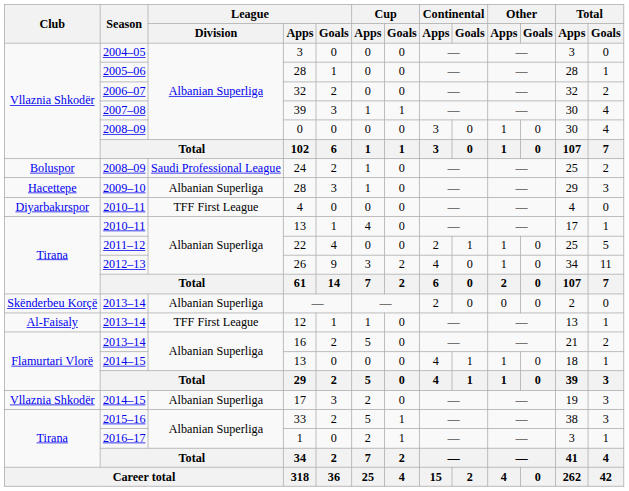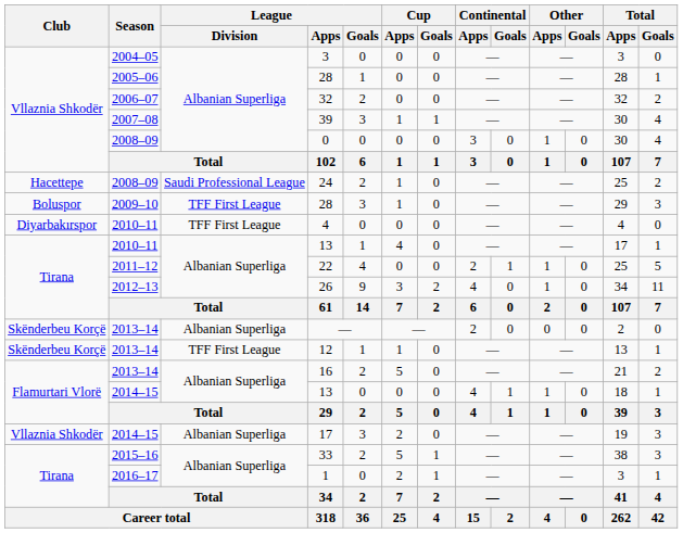 <table class="wikitable" style="text-align:center">
 <tr>
 <th rowspan="2">Club</th>
 <th rowspan="2">Season</th>
 <th colspan="3">League</th>
 <th colspan="2">Cup</th>
 <th colspan="2">Continental</th>
 <th colspan="2">Other</th>
 <th colspan="2">Total</th>
 </tr>
 <tr>
 <th>Division</th>
 <th>Apps</th>
 <th>Goals</th>
 <th>Apps</th>
 <th>Goals</th>
 <th>Apps</th>
 <th>Goals</th>
 <th>Apps</th>
 <th>Goals</th>
 <th>Apps</th>
 <th>Goals</th>
 </tr>
 <tr>
 <td rowspan="6"><a href='#'>Vllaznia Shkodër</a></td>
 <td><a href='#'>2004–05</a></td>
 <td rowspan="5"><a href='#'>Albanian Superliga</a></td>
 <td>3</td>
 <td>0</td>
 <td>0</td>
 <td>0</td>
 <td colspan="2">—</td>
 <td colspan="2">—</td>
 <td>3</td>
 <td>0</td>
 </tr>
 <tr>
 <td><a href='#'>2005–06</a></td>
 <td>28</td>
 <td>1</td>
 <td>0</td>
 <td>0</td>
 <td colspan="2">—</td>
 <td colspan="2">—</td>
 <td>28</td>
 <td>1</td>
 </tr>
 <tr>
 <td><a href='#'>2006–07</a></td>
 <td>32</td>
 <td>2</td>
 <td>0</td>
 <td>0</td>
 <td colspan="2">—</td>
 <td colspan="2">—</td>
 <td>32</td>
 <td>2</td>
 </tr>
 <tr>
 <td><a href='#'>2007–08</a></td>
 <td>39</td>
 <td>3</td>
 <td>1</td>
 <td>1</td>
 <td colspan="2">—</td>
 <td colspan="2">—</td>
 <td>30</td>
 <td>4</td>
 </tr>
 <tr>
 <td><a href='#'>2008–09</a></td>
 <td>0</td>
 <td>0</td>
 <td>0</td>
 <td>0</td>
 <td>3</td>
 <td>0</td>
 <td>1</td>
 <td>0</td>
 <td>30</td>
 <td>4</td>
 </tr>
 <tr>
 <th colspan="2">Total</th>
 <th>102</th>
 <th>6</th>
 <th>1</th>
 <th>1</th>
 <th>3</th>
 <th>0</th>
 <th>1</th>
 <th>0</th>
 <th>107</th>
 <th>7</th>
 </tr>
 <tr>
-<td><a href='#'>Boluspor</a></td>
+<td><a href='#'>Hacettepe</a></td>
 <td><a href='#'>2008–09</a></td>
 <td><a href='#'>Saudi Professional League</a></td>
 <td>24</td>
 <td>2</td>
 <td>1</td>
 <td>0</td>
 <td colspan="2">—</td>
 <td colspan="2">—</td>
 <td>25</td>
 <td>2</td>
 </tr>
 <tr>
-<td><a href='#'>Hacettepe</a></td>
+<td><a href='#'>Boluspor</a></td>
 <td><a href='#'>2009–10</a></td>
-<td>Albanian Superliga</td>
+<td><a href='#'>TFF First League</a></td>
 <td>28</td>
 <td>3</td>
 <td>1</td>
 <td>0</td>
 <td colspan="2">—</td>
 <td colspan="2">—</td>
 <td>29</td>
 <td>3</td>
 </tr>
 <tr>
 <td><a href='#'>Diyarbakırspor</a></td>
 <td><a href='#'>2010–11</a></td>
 <td>TFF First League</td>
 <td>4</td>
 <td>0</td>
 <td>0</td>
 <td>0</td>
 <td colspan="2">—</td>
 <td colspan="2">—</td>
 <td>4</td>
 <td>0</td>
 </tr>
 <tr>
 <td rowspan="4"><a href='#'>Tirana</a></td>
 <td><a href='#'>2010–11</a></td>
 <td rowspan="3">Albanian Superliga</td>
 <td>13</td>
 <td>1</td>
 <td>4</td>
 <td>0</td>
 <td colspan="2">—</td>
 <td colspan="2">—</td>
 <td>17</td>
 <td>1</td>
 </tr>
 <tr>
 <td><a href='#'>2011–12</a></td>
 <td>22</td>
 <td>4</td>
 <td>0</td>
 <td>0</td>
 <td>2</td>
 <td>1</td>
 <td>1</td>
 <td>0</td>
 <td>25</td>
 <td>5</td>
 </tr>
 <tr>
 <td><a href='#'>2012–13</a></td>
 <td>26</td>
 <td>9</td>
 <td>3</td>
 <td>2</td>
 <td>4</td>
 <td>0</td>
 <td>1</td>
 <td>0</td>
 <td>34</td>
 <td>11</td>
 </tr>
 <tr>
 <th colspan="2">Total</th>
 <th>61</th>
 <th>14</th>
 <th>7</th>
 <th>2</th>
 <th>6</th>
 <th>0</th>
 <th>2</th>
 <th>0</th>
 <th>107</th>
 <th>7</th>
 </tr>
 <tr>
 <td><a href='#'>Skënderbeu Korçë</a></td>
 <td><a href='#'>2013–14</a></td>
 <td>Albanian Superliga</td>
 <td colspan="2">—</td>
 <td colspan="2">—</td>
 <td>2</td>
 <td>0</td>
 <td>0</td>
 <td>0</td>
 <td>2</td>
 <td>0</td>
 </tr>
 <tr>
-<td><a href='#'>Al-Faisaly</a></td>
+<td><a href='#'>Skënderbeu Korçë</a></td>
 <td><a href='#'>2013–14</a></td>
 <td>TFF First League</td>
 <td>12</td>
 <td>1</td>
 <td>1</td>
 <td>0</td>
 <td colspan="2">—</td>
 <td colspan="2">—</td>
 <td>13</td>
 <td>1</td>
 </tr>
 <tr>
 <td rowspan="3"><a href='#'>Flamurtari Vlorë</a></td>
 <td><a href='#'>2013–14</a></td>
 <td rowspan="2">Albanian Superliga</td>
 <td>16</td>
 <td>2</td>
 <td>5</td>
 <td>0</td>
 <td colspan="2">—</td>
 <td colspan="2">—</td>
 <td>21</td>
 <td>2</td>
 </tr>
 <tr>
 <td><a href='#'>2014–15</a></td>
 <td>13</td>
 <td>0</td>
 <td>0</td>
 <td>0</td>
 <td>4</td>
 <td>1</td>
 <td>1</td>
 <td>0</td>
 <td>18</td>
 <td>1</td>
 </tr>
 <tr>
 <th colspan="2">Total</th>
 <th>29</th>
 <th>2</th>
 <th>5</th>
 <th>0</th>
 <th>4</th>
 <th>1</th>
 <th>1</th>
 <th>0</th>
 <th>39</th>
 <th>3</th>
 </tr>
 <tr>
 <td><a href='#'>Vllaznia Shkodër</a></td>
 <td><a href='#'>2014–15</a></td>
 <td>Albanian Superliga</td>
 <td>17</td>
 <td>3</td>
 <td>2</td>
 <td>0</td>
 <td colspan="2">—</td>
 <td colspan="2">—</td>
 <td>19</td>
 <td>3</td>
 </tr>
 <tr>
 <td rowspan="3"><a href='#'>Tirana</a></td>
 <td><a href='#'>2015–16</a></td>
 <td rowspan="2">Albanian Superliga</td>
 <td>33</td>
 <td>2</td>
 <td>5</td>
 <td>1</td>
 <td colspan="2">—</td>
 <td colspan="2">—</td>
 <td>38</td>
 <td>3</td>
 </tr>
 <tr>
 <td><a href='#'>2016–17</a></td>
 <td>1</td>
 <td>0</td>
 <td>2</td>
 <td>1</td>
 <td colspan="2">—</td>
 <td colspan="2">—</td>
 <td>3</td>
 <td>1</td>
 </tr>
 <tr>
 <th colspan="2">Total</th>
 <th>34</th>
 <th>2</th>
 <th>7</th>
 <th>2</th>
 <th colspan="2">—</th>
 <th colspan="2">—</th>
 <th>41</th>
 <th>4</th>
 </tr>
 <tr>
 <th colspan="3">Career total</th>
 <th>318</th>
 <th>36</th>
 <th>25</th>
 <th>4</th>
 <th>15</th>
 <th>2</th>
 <th>4</th>
 <th>0</th>
 <th>262</th>
 <th>42</th>
 </tr>
 </table>
